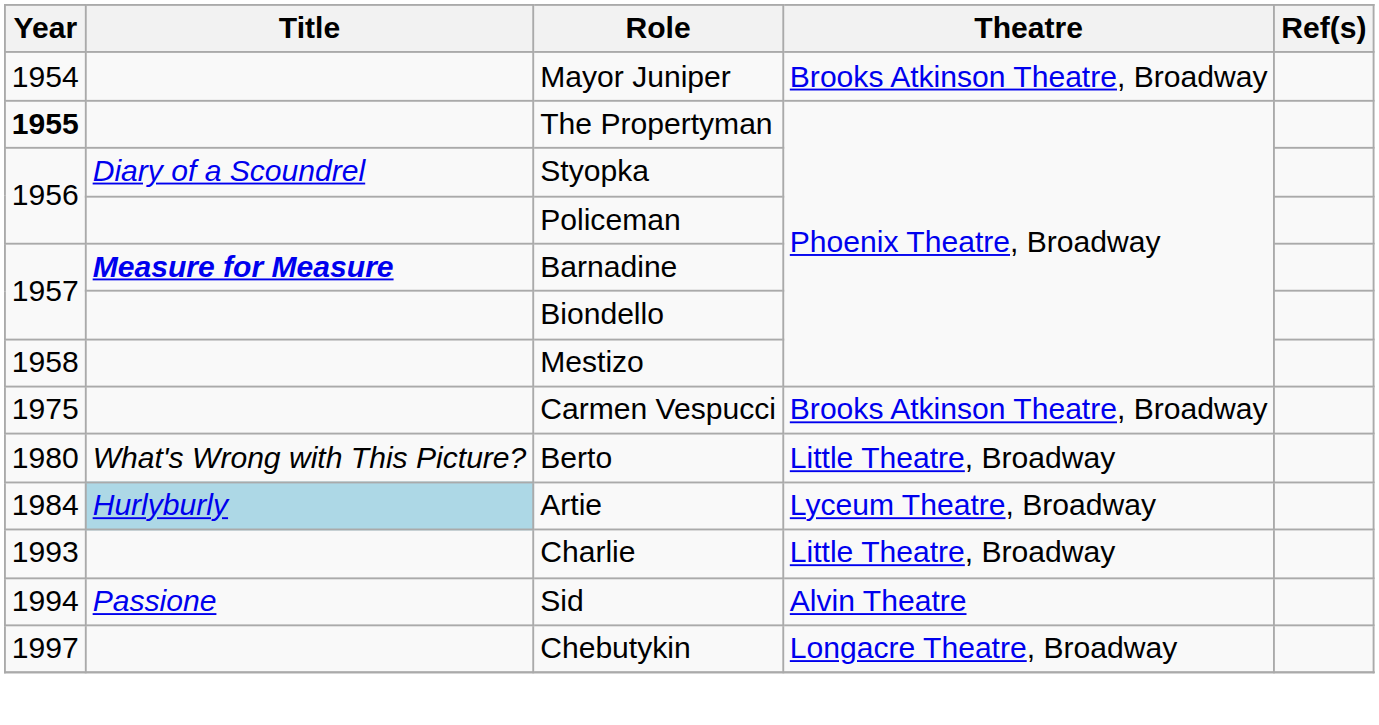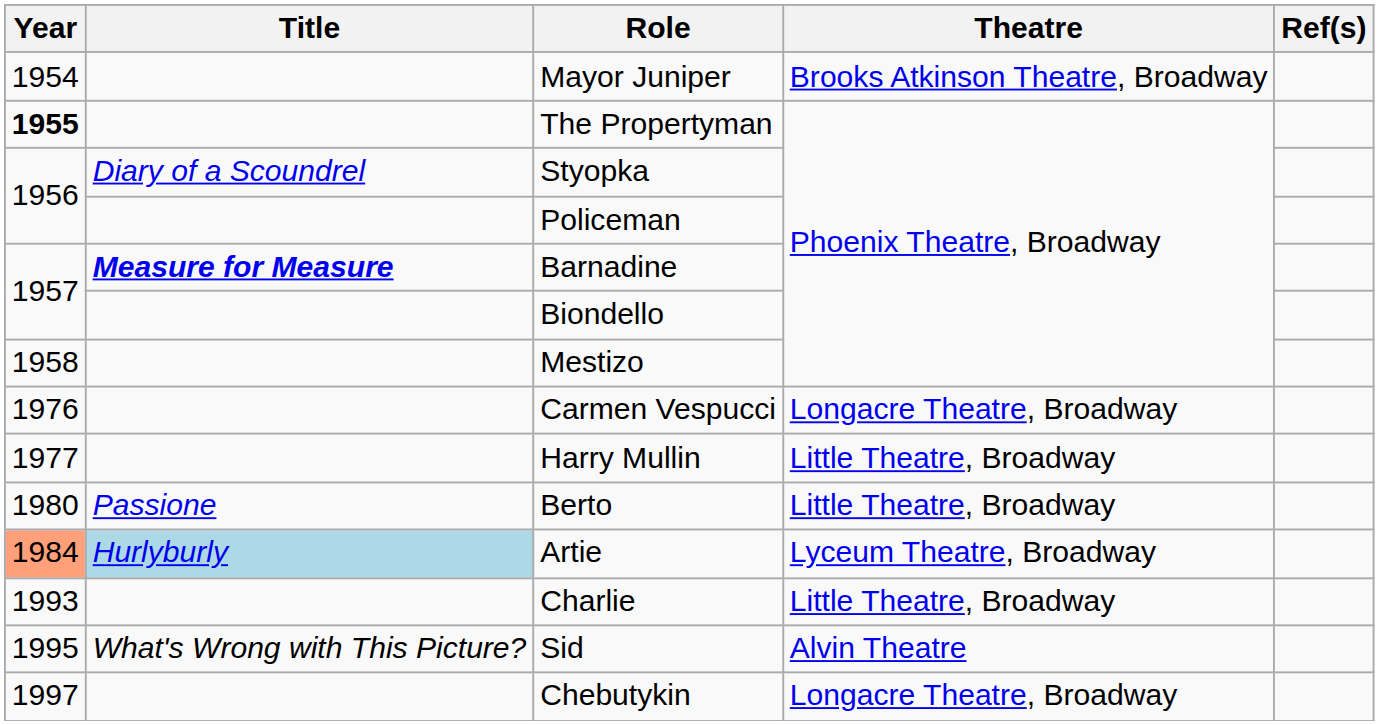 <table class="wikitable plainrowheaders sortable">
 <tr>
 <th scope="col">Year</th>
 <th scope="col">Title</th>
 <th scope="col" class="unsortable">Role</th>
 <th scope="col">Theatre</th>
 <th scope="col" class="unsortable">Ref(s)</th>
 </tr>
 <tr>
 <td>1954</td>
 <td><em></em></td>
 <td>Mayor Juniper</td>
 <td><a href='#'>Brooks Atkinson Theatre</a>, Broadway</td>
 <td style="text-align:center;"></td>
 </tr>
 <tr>
 <td><strong>1955</strong></td>
 <td><em></em></td>
 <td>The Propertyman</td>
 <td rowspan=6><a href='#'>Phoenix Theatre</a>, Broadway</td>
 <td style="text-align:center;"></td>
 </tr>
 <tr>
 <td rowspan="2">1956</td>
 <td><em><a href='#'>Diary of a Scoundrel</a></em></td>
 <td>Styopka</td>
 <td style="text-align:center;"></td>
 </tr>
 <tr>
 <td><em></em></td>
 <td>Policeman</td>
 <td style="text-align:center;"></td>
 </tr>
 <tr>
 <td rowspan="2">1957</td>
 <td><strong><em><a href='#'>Measure for Measure</a></em></strong></td>
 <td>Barnadine</td>
 <td style="text-align:center;"></td>
 </tr>
 <tr>
 <td><em></em></td>
 <td>Biondello</td>
 <td style="text-align:center;"></td>
 </tr>
 <tr>
 <td>1958</td>
 <td><em></em></td>
 <td>Mestizo</td>
 <td style="text-align:center;"></td>
 </tr>
 <tr>
-<td>1975</td>
+<td>1976</td>
 <td><em></em></td>
 <td>Carmen Vespucci</td>
-<td><a href='#'>Brooks Atkinson Theatre</a>, Broadway</td>
+<td><a href='#'>Longacre Theatre</a>, Broadway</td>
+<td style="text-align:center;"></td>
+</tr>
+<tr>
+<td>1977</td>
+<td><em></em></td>
+<td>Harry Mullin</td>
+<td><a href='#'>Little Theatre</a>, Broadway</td>
 <td style="text-align:center;"></td>
 </tr>
 <tr>
 <td>1980</td>
-<td><em>What's Wrong with This Picture?</em></td>
+<td><em><a href='#'>Passione</a></em></td>
 <td>Berto</td>
 <td><a href='#'>Little Theatre</a>, Broadway</td>
 <td style="text-align:center;"></td>
 </tr>
 <tr>
-<td>1984</td>
+<td style="background: lightsalmon;">1984</td>
 <td style="background: lightblue;"><em><a href='#'>Hurlyburly</a></em></td>
 <td>Artie</td>
 <td><a href='#'>Lyceum Theatre</a>, Broadway</td>
 <td style="text-align:center;"></td>
 </tr>
 <tr>
 <td>1993</td>
 <td><em></em></td>
 <td>Charlie</td>
 <td><a href='#'>Little Theatre</a>, Broadway</td>
 <td style="text-align:center;"></td>
 </tr>
 <tr>
-<td>1994</td>
-<td><em><a href='#'>Passione</a></em></td>
+<td>1995</td>
+<td><em>What's Wrong with This Picture?</em></td>
 <td>Sid</td>
 <td><a href='#'>Alvin Theatre</a></td>
 <td style="text-align:center;"></td>
 </tr>
 <tr>
 <td>1997</td>
 <td><em></em></td>
 <td>Chebutykin</td>
 <td><a href='#'>Longacre Theatre</a>, Broadway</td>
 <td style="text-align:center;"></td>
 </tr>
 <tr>
 </tr>
 </table>
